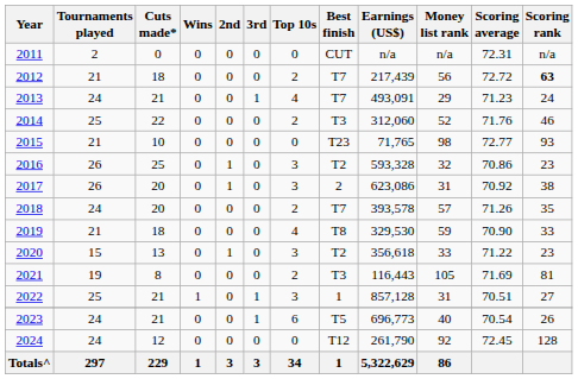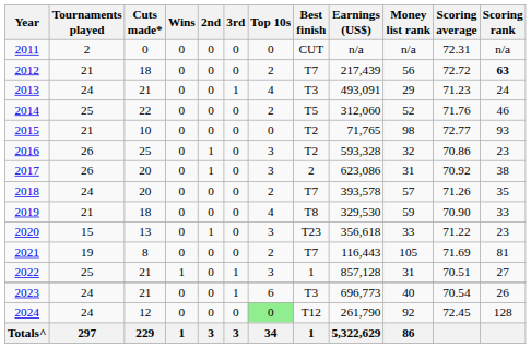 <table class="wikitable" style="text-align:center; font-size: 95%;">
 <tr>
 <th>Year</th>
 <th>Tournaments <br>played</th>
 <th>Cuts <br>made*</th>
 <th>Wins</th>
 <th>2nd</th>
 <th>3rd</th>
 <th>Top 10s</th>
 <th>Best <br>finish</th>
 <th>Earnings<br>(US$)</th>
 <th>Money <br>list rank</th>
 <th>Scoring<br>average</th>
 <th>Scoring<br>rank</th>
 </tr>
 <tr>
 <td><a href='#'>2011</a></td>
 <td>2</td>
 <td>0</td>
 <td>0</td>
 <td>0</td>
 <td>0</td>
 <td>0</td>
 <td>CUT</td>
 <td>n/a</td>
 <td>n/a</td>
 <td>72.31</td>
 <td>n/a</td>
 </tr>
 <tr>
 <td><a href='#'>2012</a></td>
 <td>21</td>
 <td>18</td>
 <td>0</td>
 <td>0</td>
 <td>0</td>
 <td>2</td>
 <td>T7</td>
 <td align=right>217,439</td>
 <td>56</td>
 <td>72.72</td>
 <td><strong>63</strong></td>
 </tr>
 <tr>
 <td><a href='#'>2013</a></td>
 <td>24</td>
 <td>21</td>
 <td>0</td>
 <td>0</td>
 <td>1</td>
 <td>4</td>
-<td>T7</td>
+<td>T3</td>
 <td align=right>493,091</td>
 <td>29</td>
 <td>71.23</td>
 <td>24</td>
 </tr>
 <tr>
 <td><a href='#'>2014</a></td>
 <td>25</td>
 <td>22</td>
 <td>0</td>
 <td>0</td>
 <td>0</td>
 <td>2</td>
-<td>T3</td>
+<td>T5</td>
 <td align=right>312,060</td>
 <td>52</td>
 <td>71.76</td>
 <td>46</td>
 </tr>
 <tr>
 <td><a href='#'>2015</a></td>
 <td>21</td>
 <td>10</td>
 <td>0</td>
 <td>0</td>
 <td>0</td>
 <td>0</td>
-<td>T23</td>
+<td>T2</td>
 <td align=right>71,765</td>
 <td>98</td>
 <td>72.77</td>
 <td>93</td>
 </tr>
 <tr>
 <td><a href='#'>2016</a></td>
 <td>26</td>
 <td>25</td>
 <td>0</td>
 <td>1</td>
 <td>0</td>
 <td>3</td>
 <td>T2</td>
 <td align=right>593,328</td>
 <td>32</td>
 <td>70.86</td>
 <td>23</td>
 </tr>
 <tr>
 <td><a href='#'>2017</a></td>
 <td>26</td>
 <td>20</td>
 <td>0</td>
 <td>1</td>
 <td>0</td>
 <td>3</td>
 <td>2</td>
 <td align=right>623,086</td>
 <td>31</td>
 <td>70.92</td>
 <td>38</td>
 </tr>
 <tr>
 <td><a href='#'>2018</a></td>
 <td>24</td>
 <td>20</td>
 <td>0</td>
 <td>0</td>
 <td>0</td>
 <td>2</td>
 <td>T7</td>
 <td align=right>393,578</td>
 <td>57</td>
 <td>71.26</td>
 <td>35</td>
 </tr>
 <tr>
 <td><a href='#'>2019</a></td>
 <td>21</td>
 <td>18</td>
 <td>0</td>
 <td>0</td>
 <td>0</td>
 <td>4</td>
 <td>T8</td>
 <td align=right>329,530</td>
 <td>59</td>
 <td>70.90</td>
 <td>33</td>
 </tr>
 <tr>
 <td><a href='#'>2020</a></td>
 <td>15</td>
 <td>13</td>
 <td>0</td>
 <td>1</td>
 <td>0</td>
 <td>3</td>
-<td>T2</td>
+<td>T23</td>
 <td align=right>356,618</td>
 <td>33</td>
 <td>71.22</td>
 <td>23</td>
 </tr>
 <tr>
 <td><a href='#'>2021</a></td>
 <td>19</td>
 <td>8</td>
 <td>0</td>
 <td>0</td>
 <td>0</td>
 <td>2</td>
-<td>T3</td>
+<td>T7</td>
 <td align=right>116,443</td>
 <td>105</td>
 <td>71.69</td>
 <td>81</td>
 </tr>
 <tr>
 <td><a href='#'>2022</a></td>
 <td>25</td>
 <td>21</td>
 <td>1</td>
 <td>0</td>
 <td>1</td>
 <td>3</td>
 <td>1</td>
 <td align=right>857,128</td>
 <td>31</td>
 <td>70.51</td>
 <td>27</td>
 </tr>
 <tr>
 </tr>
 <tr>
 <td><a href='#'>2023</a></td>
 <td>24</td>
 <td>21</td>
 <td>0</td>
 <td>0</td>
 <td>1</td>
 <td>6</td>
-<td>T5</td>
+<td>T3</td>
 <td align=right>696,773</td>
 <td>40</td>
 <td>70.54</td>
 <td>26</td>
 </tr>
 <tr>
 <td><a href='#'>2024</a></td>
 <td>24</td>
 <td>12</td>
 <td>0</td>
 <td>0</td>
 <td>0</td>
-<td>0</td>
+<td style="background: lightgreen;">0</td>
 <td>T12</td>
 <td align=right>261,790</td>
 <td>92</td>
 <td>72.45</td>
 <td>128</td>
 </tr>
 <tr>
 <th>Totals^</th>
 <th>297 </th>
 <th>229 </th>
 <th>1 </th>
 <th>3 </th>
 <th>3 </th>
 <th>34 </th>
 <th>1 </th>
 <th>5,322,629 </th>
 <th>86 </th>
 <th></th>
 <th></th>
 </tr>
 </table>
